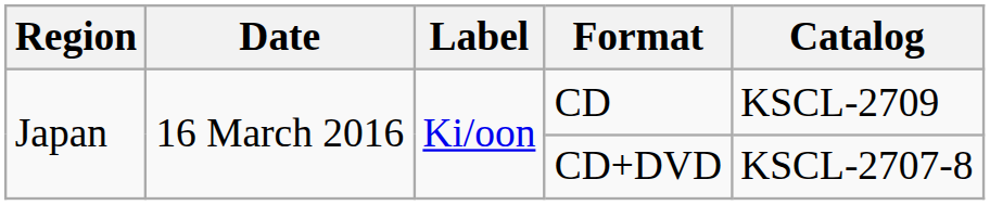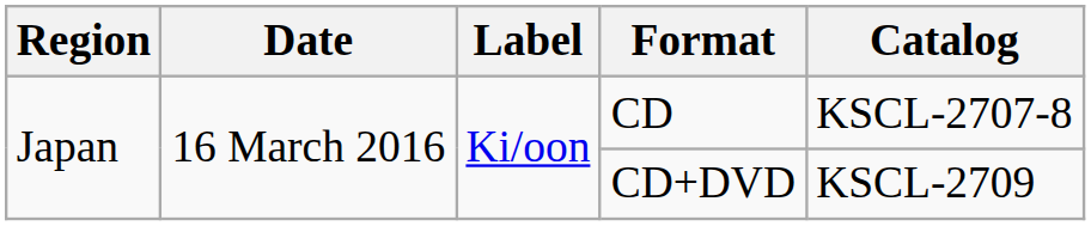 <table class="wikitable">
 <tr>
 <th>Region</th>
 <th>Date</th>
 <th>Label</th>
 <th>Format</th>
 <th>Catalog</th>
 </tr>
 <tr>
 <td rowspan="2">Japan</td>
 <td rowspan="2">16 March 2016</td>
 <td rowspan="2"><a href='#'>Ki/oon</a></td>
 <td>CD</td>
-<td>KSCL-2709</td>
+<td>KSCL-2707-8</td>
 </tr>
 <tr>
 <td>CD+DVD</td>
-<td>KSCL-2707-8</td>
+<td>KSCL-2709</td>
 </tr>
 </table>
